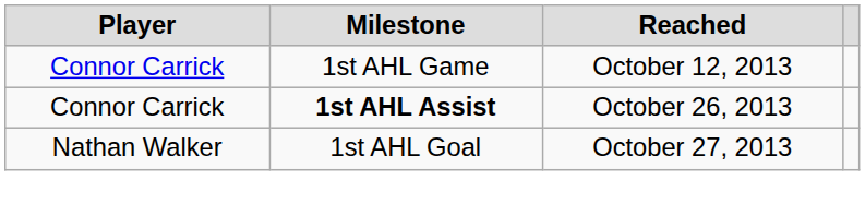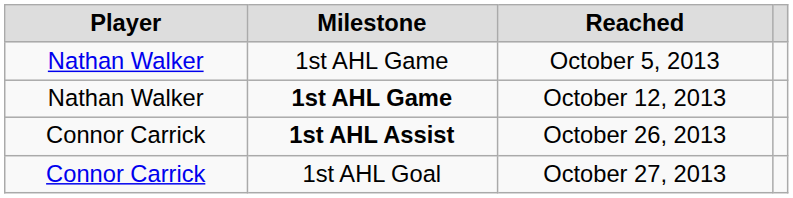 <table class="wikitable"  style="width:60%; text-align:center;">
 <tr style="text-align:center; background:#ddd;">
 <td><strong>Player</strong></td>
 <td><strong>Milestone</strong></td>
 <td><strong>Reached</strong></td>
 <td></td>
 </tr>
 <tr>
-<td><a href='#'>Connor Carrick</a></td>
+<td><a href='#'>Nathan Walker</a></td>
 <td>1st AHL Game</td>
+<td>October 5, 2013</td>
+<td></td>
+</tr>
+<tr>
+<td>Nathan Walker</td>
+<td><strong>1st AHL Game</strong></td>
 <td>October 12, 2013</td>
 <td></td>
 </tr>
 <tr>
 <td>Connor Carrick</td>
 <td><strong>1st AHL Assist</strong></td>
 <td>October 26, 2013</td>
 <td></td>
 </tr>
 <tr>
-<td>Nathan Walker</td>
+<td><a href='#'>Connor Carrick</a></td>
 <td>1st AHL Goal</td>
 <td>October 27, 2013</td>
 <td></td>
 </tr>
 </table>
